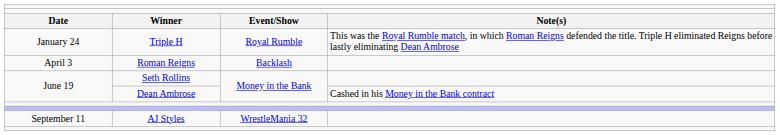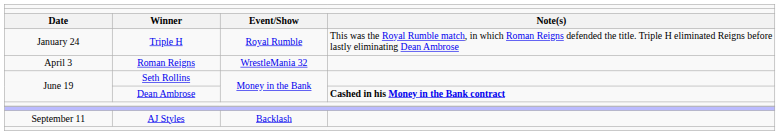 <table class="wikitable" style="text-align:center; width:100%;">
 <tr>
 <td colspan="5"></td>
 </tr>
 <tr>
 <td colspan="5"><strong></strong></td>
 </tr>
 <tr>
 <th width=14%>Date</th>
 <th width=14%>Winner</th>
 <th width=14%>Event/Show</th>
 <th width=58%>Note(s)</th>
 </tr>
 <tr>
 <td>January 24</td>
 <td><a href='#'>Triple H</a></td>
 <td><a href='#'>Royal Rumble</a></td>
 <td align=left>This was the <a href='#'>Royal Rumble match</a>, in which <a href='#'>Roman Reigns</a> defended the title. Triple H eliminated Reigns before lastly eliminating <a href='#'>Dean Ambrose</a></td>
 </tr>
 <tr>
 <td>April 3</td>
 <td><a href='#'>Roman Reigns</a></td>
-<td><a href='#'>Backlash</a></td>
+<td><a href='#'>WrestleMania 32</a></td>
 <td></td>
 </tr>
 <tr>
 <td rowspan="2">June 19</td>
 <td><a href='#'>Seth Rollins</a></td>
 <td rowspan="2"><a href='#'>Money in the Bank</a></td>
 <td></td>
 </tr>
 <tr>
 <td><a href='#'>Dean Ambrose</a></td>
-<td align=left>Cashed in his <a href='#'>Money in the Bank contract</a></td>
+<td align=left><strong>Cashed in his <a href='#'>Money in the Bank contract</a></strong></td>
 </tr>
 <tr>
 <td colspan="5"></td>
 </tr>
 <tr>
 </tr>
 <tr style="background:#BBF;">
 <td colspan="5"></td>
 </tr>
 <tr>
 <td>September 11</td>
 <td><a href='#'>AJ Styles</a></td>
-<td><a href='#'>WrestleMania 32</a></td>
+<td><a href='#'>Backlash</a></td>
 <td></td>
 </tr>
 <tr>
 <td colspan="5"></td>
 </tr>
 </table>
